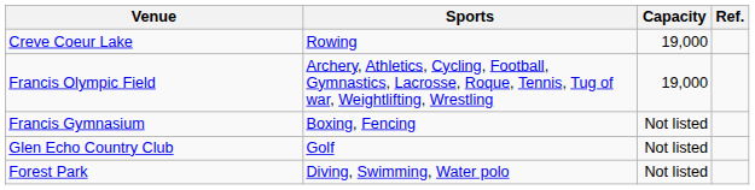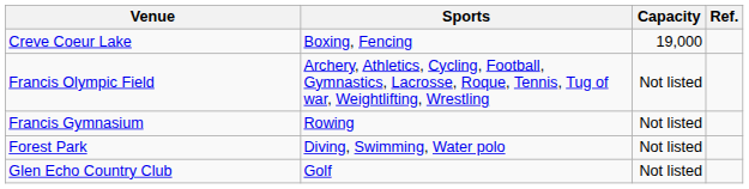 <table class="wikitable sortable" width=780px>
 <tr>
 <th width=40%>Venue</th>
 <th class="unsortable" width=45%>Sports</th>
 <th width=10%>Capacity</th>
 <th class="unsortable">Ref.</th>
 </tr>
 <tr>
 <td><a href='#'>Creve Coeur Lake</a></td>
-<td><a href='#'>Rowing</a></td>
+<td><a href='#'>Boxing</a>, <a href='#'>Fencing</a></td>
 <td align="right">19,000</td>
 <td align=center></td>
 </tr>
 <tr>
 <td><a href='#'>Francis Olympic Field</a></td>
 <td><a href='#'>Archery</a>, <a href='#'>Athletics</a>, <a href='#'>Cycling</a>, <a href='#'>Football</a>, <a href='#'>Gymnastics</a>, <a href='#'>Lacrosse</a>, <a href='#'>Roque</a>, <a href='#'>Tennis</a>, <a href='#'>Tug of war</a>, <a href='#'>Weightlifting</a>, <a href='#'>Wrestling</a></td>
-<td align="right">19,000</td>
+<td align="right">Not listed</td>
 <td align=center></td>
 </tr>
 <tr>
 <td><a href='#'>Francis Gymnasium</a></td>
-<td><a href='#'>Boxing</a>, <a href='#'>Fencing</a></td>
+<td><a href='#'>Rowing</a></td>
+<td align="right">Not listed</td>
+<td align=center></td>
+</tr>
+<tr>
+<td><a href='#'>Forest Park</a></td>
+<td><a href='#'>Diving</a>, <a href='#'>Swimming</a>, <a href='#'>Water polo</a></td>
 <td align="right">Not listed</td>
 <td align=center></td>
 </tr>
 <tr>
 <td><a href='#'>Glen Echo Country Club</a></td>
 <td><a href='#'>Golf</a></td>
 <td align="right">Not listed</td>
 <td align=center></td>
 </tr>
-<tr>
-<td><a href='#'>Forest Park</a></td>
-<td><a href='#'>Diving</a>, <a href='#'>Swimming</a>, <a href='#'>Water polo</a></td>
-<td align="right">Not listed</td>
-<td align=center></td>
-</tr>
 </table>
